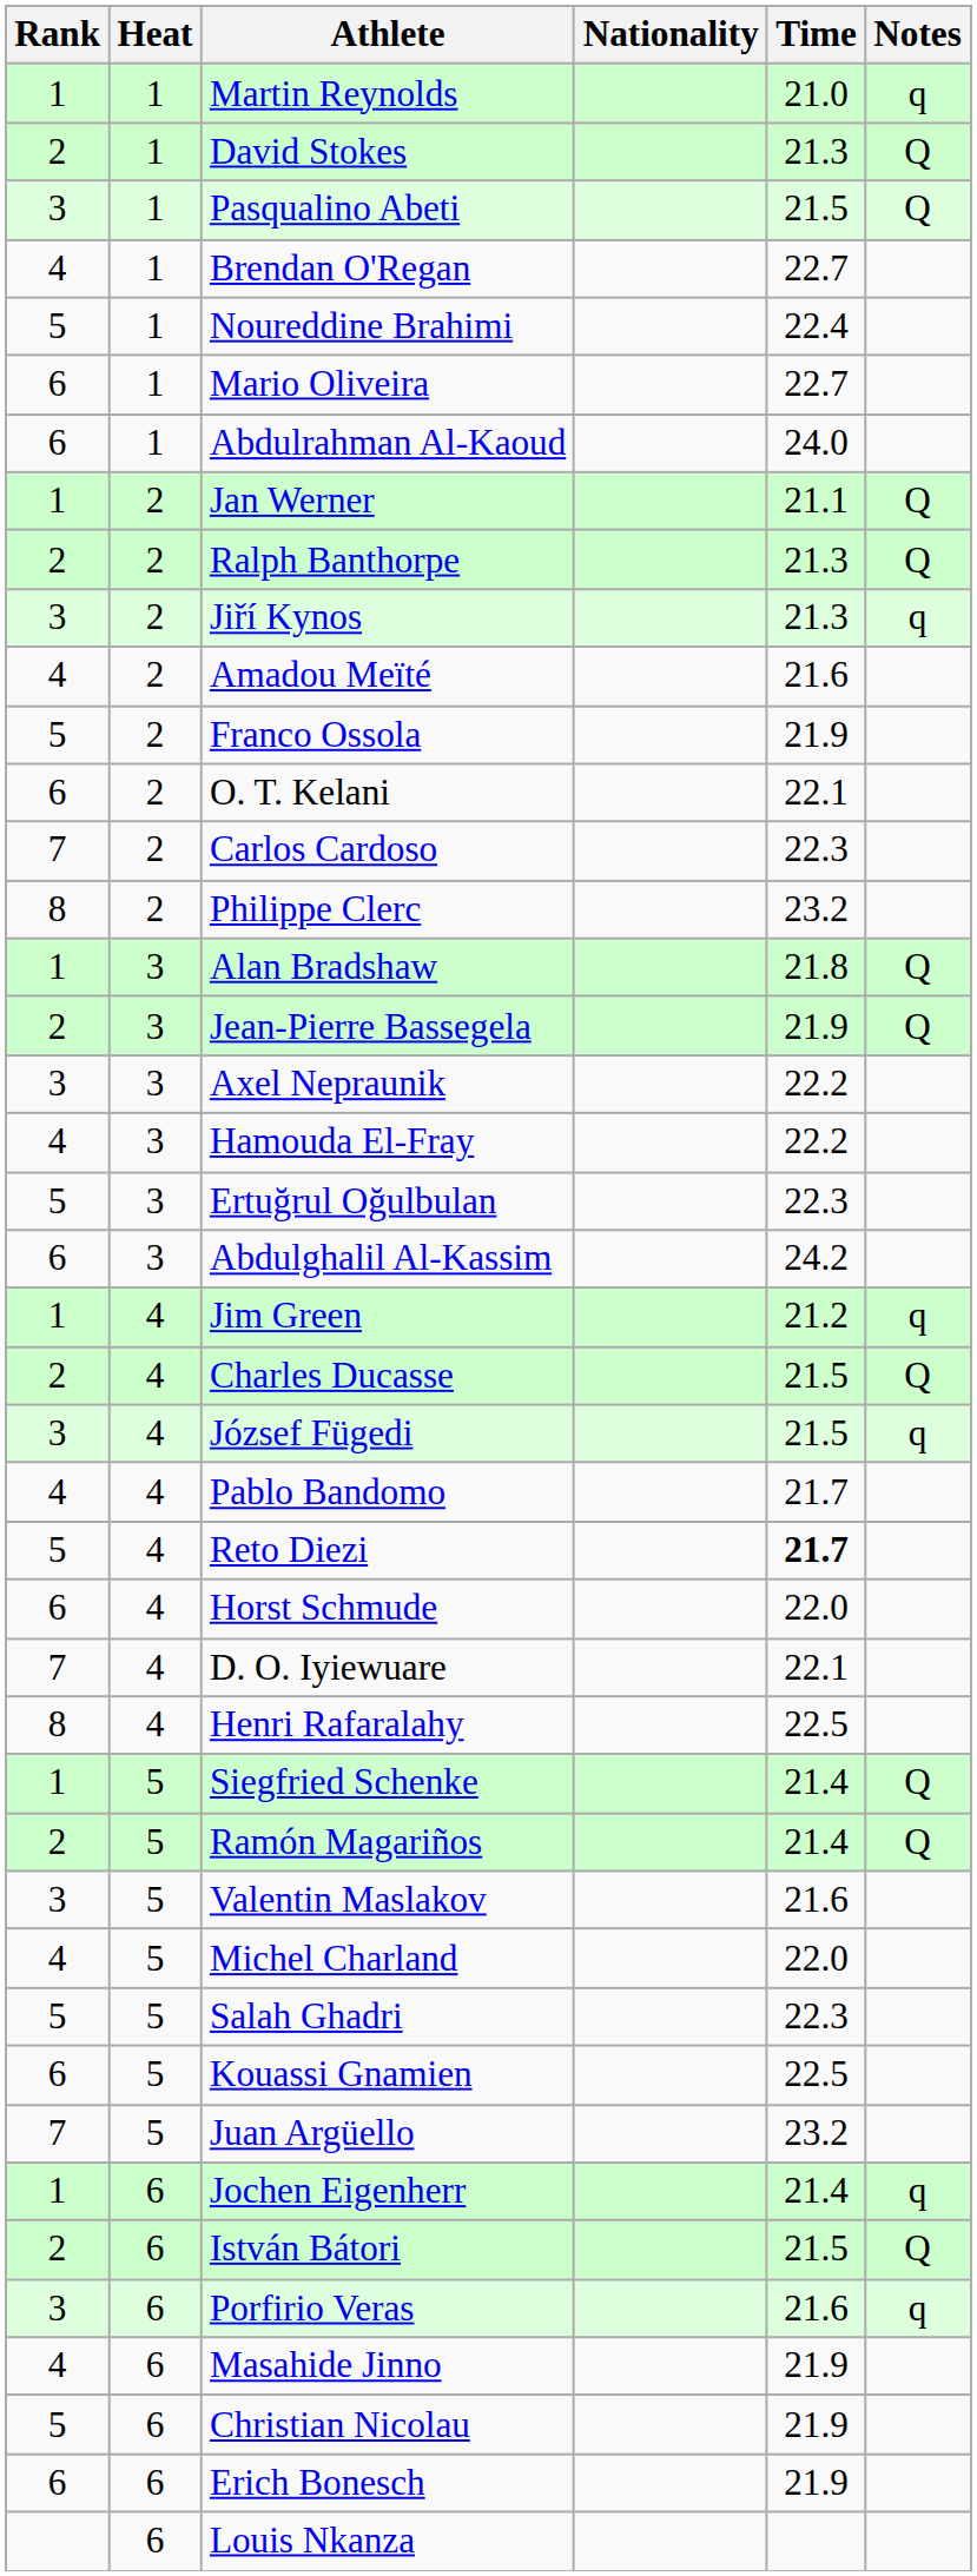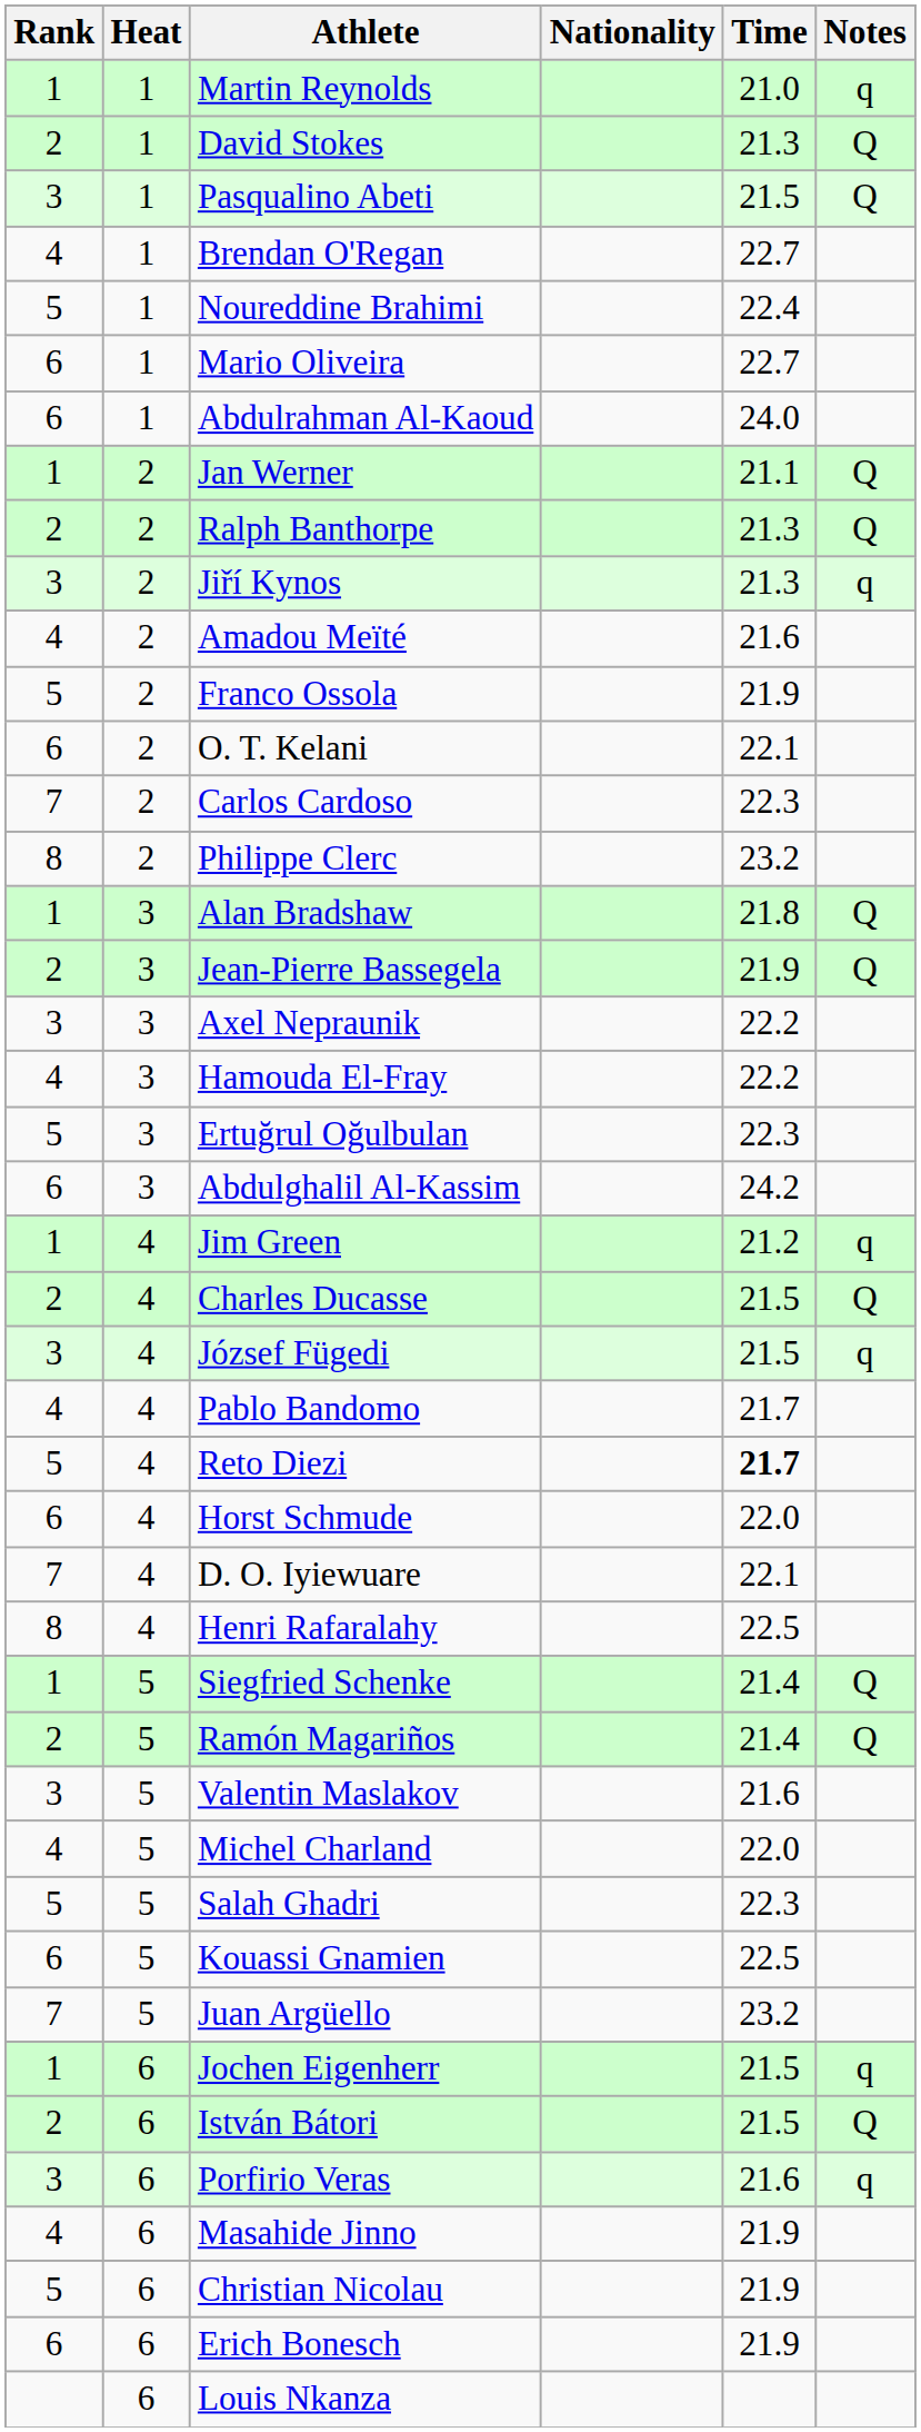 <table class="wikitable sortable" style="text-align:center">
 <tr>
 <th>Rank</th>
 <th>Heat</th>
 <th>Athlete</th>
 <th>Nationality</th>
 <th>Time</th>
 <th>Notes</th>
 </tr>
 <tr bgcolor=ccffcc>
 <td>1</td>
 <td>1</td>
 <td align=left><a href='#'>Martin Reynolds</a></td>
 <td align=left></td>
 <td>21.0</td>
 <td>q</td>
 </tr>
 <tr bgcolor=ccffcc>
 <td>2</td>
 <td>1</td>
 <td align=left><a href='#'>David Stokes</a></td>
 <td align=left></td>
 <td>21.3</td>
 <td>Q</td>
 </tr>
 <tr bgcolor=ddffdd>
 <td>3</td>
 <td>1</td>
 <td align=left><a href='#'>Pasqualino Abeti</a></td>
 <td align=left></td>
 <td>21.5</td>
 <td>Q</td>
 </tr>
 <tr>
 <td>4</td>
 <td>1</td>
 <td align=left><a href='#'>Brendan O'Regan</a></td>
 <td align=left></td>
 <td>22.7</td>
 <td></td>
 </tr>
 <tr>
 <td>5</td>
 <td>1</td>
 <td align=left><a href='#'>Noureddine Brahimi</a></td>
 <td align=left></td>
 <td>22.4</td>
 <td></td>
 </tr>
 <tr>
 <td>6</td>
 <td>1</td>
 <td align=left><a href='#'>Mario Oliveira</a></td>
 <td align=left></td>
 <td>22.7</td>
 <td></td>
 </tr>
 <tr>
 <td>6</td>
 <td>1</td>
 <td align=left><a href='#'>Abdulrahman Al-Kaoud</a></td>
 <td align=left></td>
 <td>24.0</td>
 <td></td>
 </tr>
 <tr bgcolor=ccffcc>
 <td>1</td>
 <td>2</td>
 <td align=left><a href='#'>Jan Werner</a></td>
 <td align=left></td>
 <td>21.1</td>
 <td>Q</td>
 </tr>
 <tr bgcolor=ccffcc>
 <td>2</td>
 <td>2</td>
 <td align=left><a href='#'>Ralph Banthorpe</a></td>
 <td align=left></td>
 <td>21.3</td>
 <td>Q</td>
 </tr>
 <tr bgcolor=ddffdd>
 <td>3</td>
 <td>2</td>
 <td align=left><a href='#'>Jiří Kynos</a></td>
 <td align=left></td>
 <td>21.3</td>
 <td>q</td>
 </tr>
 <tr>
 <td>4</td>
 <td>2</td>
 <td align=left><a href='#'>Amadou Meïté</a></td>
 <td align=left></td>
 <td>21.6</td>
 <td></td>
 </tr>
 <tr>
 <td>5</td>
 <td>2</td>
 <td align=left><a href='#'>Franco Ossola</a></td>
 <td align=left></td>
 <td>21.9</td>
 <td></td>
 </tr>
 <tr>
 <td>6</td>
 <td>2</td>
 <td align=left>O. T. Kelani</td>
 <td align=left></td>
 <td>22.1</td>
 <td></td>
 </tr>
 <tr>
 <td>7</td>
 <td>2</td>
 <td align=left><a href='#'>Carlos Cardoso</a></td>
 <td align=left></td>
 <td>22.3</td>
 <td></td>
 </tr>
 <tr>
 <td>8</td>
 <td>2</td>
 <td align=left><a href='#'>Philippe Clerc</a></td>
 <td align=left></td>
 <td>23.2</td>
 <td></td>
 </tr>
 <tr bgcolor=ccffcc>
 <td>1</td>
 <td>3</td>
 <td align=left><a href='#'>Alan Bradshaw</a></td>
 <td align=left></td>
 <td>21.8</td>
 <td>Q</td>
 </tr>
 <tr bgcolor=ccffcc>
 <td>2</td>
 <td>3</td>
 <td align=left><a href='#'>Jean-Pierre Bassegela</a></td>
 <td align=left></td>
 <td>21.9</td>
 <td>Q</td>
 </tr>
 <tr>
 <td>3</td>
 <td>3</td>
 <td align=left><a href='#'>Axel Nepraunik</a></td>
 <td align=left></td>
 <td>22.2</td>
 <td></td>
 </tr>
 <tr>
 <td>4</td>
 <td>3</td>
 <td align=left><a href='#'>Hamouda El-Fray</a></td>
 <td align=left></td>
 <td>22.2</td>
 <td></td>
 </tr>
 <tr>
 <td>5</td>
 <td>3</td>
 <td align=left><a href='#'>Ertuğrul Oğulbulan</a></td>
 <td align=left></td>
 <td>22.3</td>
 <td></td>
 </tr>
 <tr>
 <td>6</td>
 <td>3</td>
 <td align=left><a href='#'>Abdulghalil Al-Kassim</a></td>
 <td align=left></td>
 <td>24.2</td>
 <td></td>
 </tr>
 <tr bgcolor=ccffcc>
 <td>1</td>
 <td>4</td>
 <td align=left><a href='#'>Jim Green</a></td>
 <td align=left></td>
 <td>21.2</td>
 <td>q</td>
 </tr>
 <tr bgcolor=ccffcc>
 <td>2</td>
 <td>4</td>
 <td align=left><a href='#'>Charles Ducasse</a></td>
 <td align=left></td>
 <td>21.5</td>
 <td>Q</td>
 </tr>
 <tr bgcolor=ddffdd>
 <td>3</td>
 <td>4</td>
 <td align=left><a href='#'>József Fügedi</a></td>
 <td align=left></td>
 <td>21.5</td>
 <td>q</td>
 </tr>
 <tr>
 <td>4</td>
 <td>4</td>
 <td align=left><a href='#'>Pablo Bandomo</a></td>
 <td align=left></td>
 <td>21.7</td>
 <td></td>
 </tr>
 <tr>
 <td>5</td>
 <td>4</td>
 <td align=left><a href='#'>Reto Diezi</a></td>
 <td align=left></td>
 <td><strong>21.7</strong></td>
 <td></td>
 </tr>
 <tr>
 <td>6</td>
 <td>4</td>
 <td align=left><a href='#'>Horst Schmude</a></td>
 <td align=left></td>
 <td>22.0</td>
 <td></td>
 </tr>
 <tr>
 <td>7</td>
 <td>4</td>
 <td align=left>D. O. Iyiewuare</td>
 <td align=left></td>
 <td>22.1</td>
 <td></td>
 </tr>
 <tr>
 <td>8</td>
 <td>4</td>
 <td align=left><a href='#'>Henri Rafaralahy</a></td>
 <td align=left></td>
 <td>22.5</td>
 <td></td>
 </tr>
 <tr bgcolor=ccffcc>
 <td>1</td>
 <td>5</td>
 <td align=left><a href='#'>Siegfried Schenke</a></td>
 <td align=left></td>
 <td>21.4</td>
 <td>Q</td>
 </tr>
 <tr bgcolor=ccffcc>
 <td>2</td>
 <td>5</td>
 <td align=left><a href='#'>Ramón Magariños</a></td>
 <td align=left></td>
 <td>21.4</td>
 <td>Q</td>
 </tr>
 <tr>
 <td>3</td>
 <td>5</td>
 <td align=left><a href='#'>Valentin Maslakov</a></td>
 <td align=left></td>
 <td>21.6</td>
 <td></td>
 </tr>
 <tr>
 <td>4</td>
 <td>5</td>
 <td align=left><a href='#'>Michel Charland</a></td>
 <td align=left></td>
 <td>22.0</td>
 <td></td>
 </tr>
 <tr>
 <td>5</td>
 <td>5</td>
 <td align=left><a href='#'>Salah Ghadri</a></td>
 <td align=left></td>
 <td>22.3</td>
 <td></td>
 </tr>
 <tr>
 <td>6</td>
 <td>5</td>
 <td align=left><a href='#'>Kouassi Gnamien</a></td>
 <td align=left></td>
 <td>22.5</td>
 <td></td>
 </tr>
 <tr>
 <td>7</td>
 <td>5</td>
 <td align=left><a href='#'>Juan Argüello</a></td>
 <td align=left></td>
 <td>23.2</td>
 <td></td>
 </tr>
 <tr bgcolor=ccffcc>
 <td>1</td>
 <td>6</td>
 <td align=left><a href='#'>Jochen Eigenherr</a></td>
 <td align=left></td>
-<td>21.4</td>
+<td>21.5</td>
 <td>q</td>
 </tr>
 <tr bgcolor=ccffcc>
 <td>2</td>
 <td>6</td>
 <td align=left><a href='#'>István Bátori</a></td>
 <td align=left></td>
 <td>21.5</td>
 <td>Q</td>
 </tr>
 <tr bgcolor=ddffdd>
 <td>3</td>
 <td>6</td>
 <td align=left><a href='#'>Porfirio Veras</a></td>
 <td align=left></td>
 <td>21.6</td>
 <td>q</td>
 </tr>
 <tr>
 <td>4</td>
 <td>6</td>
 <td align=left><a href='#'>Masahide Jinno</a></td>
 <td align=left></td>
 <td>21.9</td>
 <td></td>
 </tr>
 <tr>
 <td>5</td>
 <td>6</td>
 <td align=left><a href='#'>Christian Nicolau</a></td>
 <td align=left></td>
 <td>21.9</td>
 <td></td>
 </tr>
 <tr>
 <td>6</td>
 <td>6</td>
 <td align=left><a href='#'>Erich Bonesch</a></td>
 <td align=left></td>
 <td>21.9</td>
 <td></td>
 </tr>
 <tr>
 <td></td>
 <td>6</td>
 <td align=left><a href='#'>Louis Nkanza</a></td>
 <td align=left></td>
 <td></td>
 <td></td>
 </tr>
 </table>
